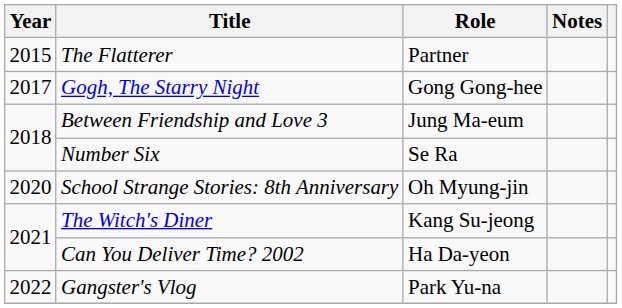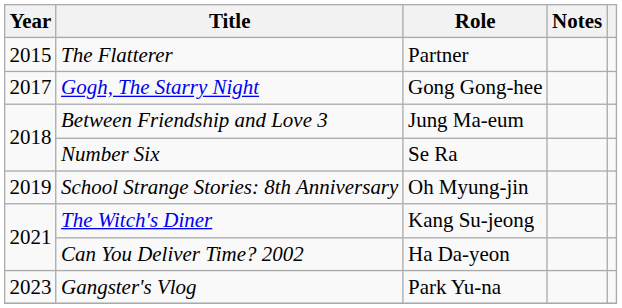 <table class="wikitable sortable">
 <tr>
 <th>Year</th>
 <th>Title</th>
 <th scope="col" class="unsortable">Role</th>
 <th scope="col" class="unsortable">Notes</th>
 <th scope="col" class="unsortable"></th>
 </tr>
 <tr>
 <td>2015</td>
 <td><em>The Flatterer</em></td>
 <td>Partner</td>
 <td></td>
 <td></td>
 </tr>
 <tr>
 <td>2017</td>
 <td><em><a href='#'>Gogh, The Starry Night</a></em></td>
 <td>Gong Gong-hee</td>
 <td></td>
 <td></td>
 </tr>
 <tr>
 <td rowspan="2">2018</td>
 <td><em>Between Friendship and Love 3</em></td>
 <td>Jung Ma-eum</td>
 <td></td>
 <td></td>
 </tr>
 <tr>
 <td><em>Number Six</em></td>
 <td>Se Ra</td>
 <td></td>
 <td></td>
 </tr>
 <tr>
-<td>2020</td>
+<td>2019</td>
 <td><em>School Strange Stories: 8th Anniversary</em></td>
 <td>Oh Myung-jin</td>
 <td></td>
 <td></td>
 </tr>
 <tr>
 <td rowspan="2">2021</td>
 <td><em><a href='#'>The Witch's Diner</a></em></td>
 <td>Kang Su-jeong</td>
 <td></td>
 <td></td>
 </tr>
 <tr>
 <td><em>Can You Deliver Time? 2002</em></td>
 <td>Ha Da-yeon</td>
 <td></td>
 <td></td>
 </tr>
 <tr>
-<td>2022</td>
+<td>2023</td>
 <td><em>Gangster's Vlog</em></td>
 <td>Park Yu-na</td>
 <td></td>
 <td></td>
 </tr>
 <tr>
 </tr>
 </table>
